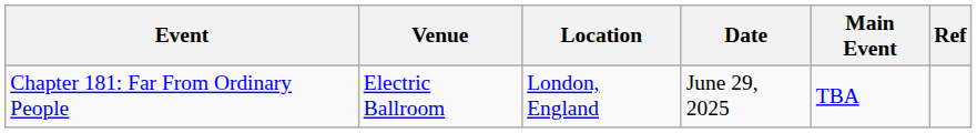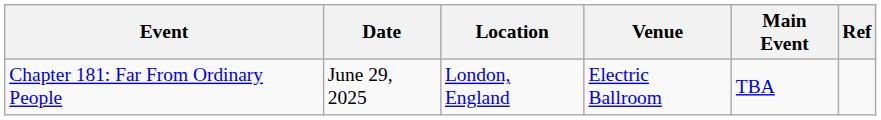 <table class="wikitable" style="font-size:85%;">
 <tr>
 <th>Event</th>
+<th>Date</th>
+<th>Location</th>
 <th>Venue</th>
-<th>Location</th>
-<th>Date</th>
 <th>Main Event</th>
 <th>Ref</th>
 </tr>
 <tr>
 <td><a href='#'>Chapter 181: Far From Ordinary People</a></td>
+<td>June 29, 2025</td>
+<td><a href='#'>London, England</a></td>
 <td><a href='#'>Electric Ballroom</a></td>
-<td><a href='#'>London, England</a></td>
-<td>June 29, 2025</td>
 <td><a href='#'>TBA</a></td>
 <td></td>
 </tr>
 </table>
